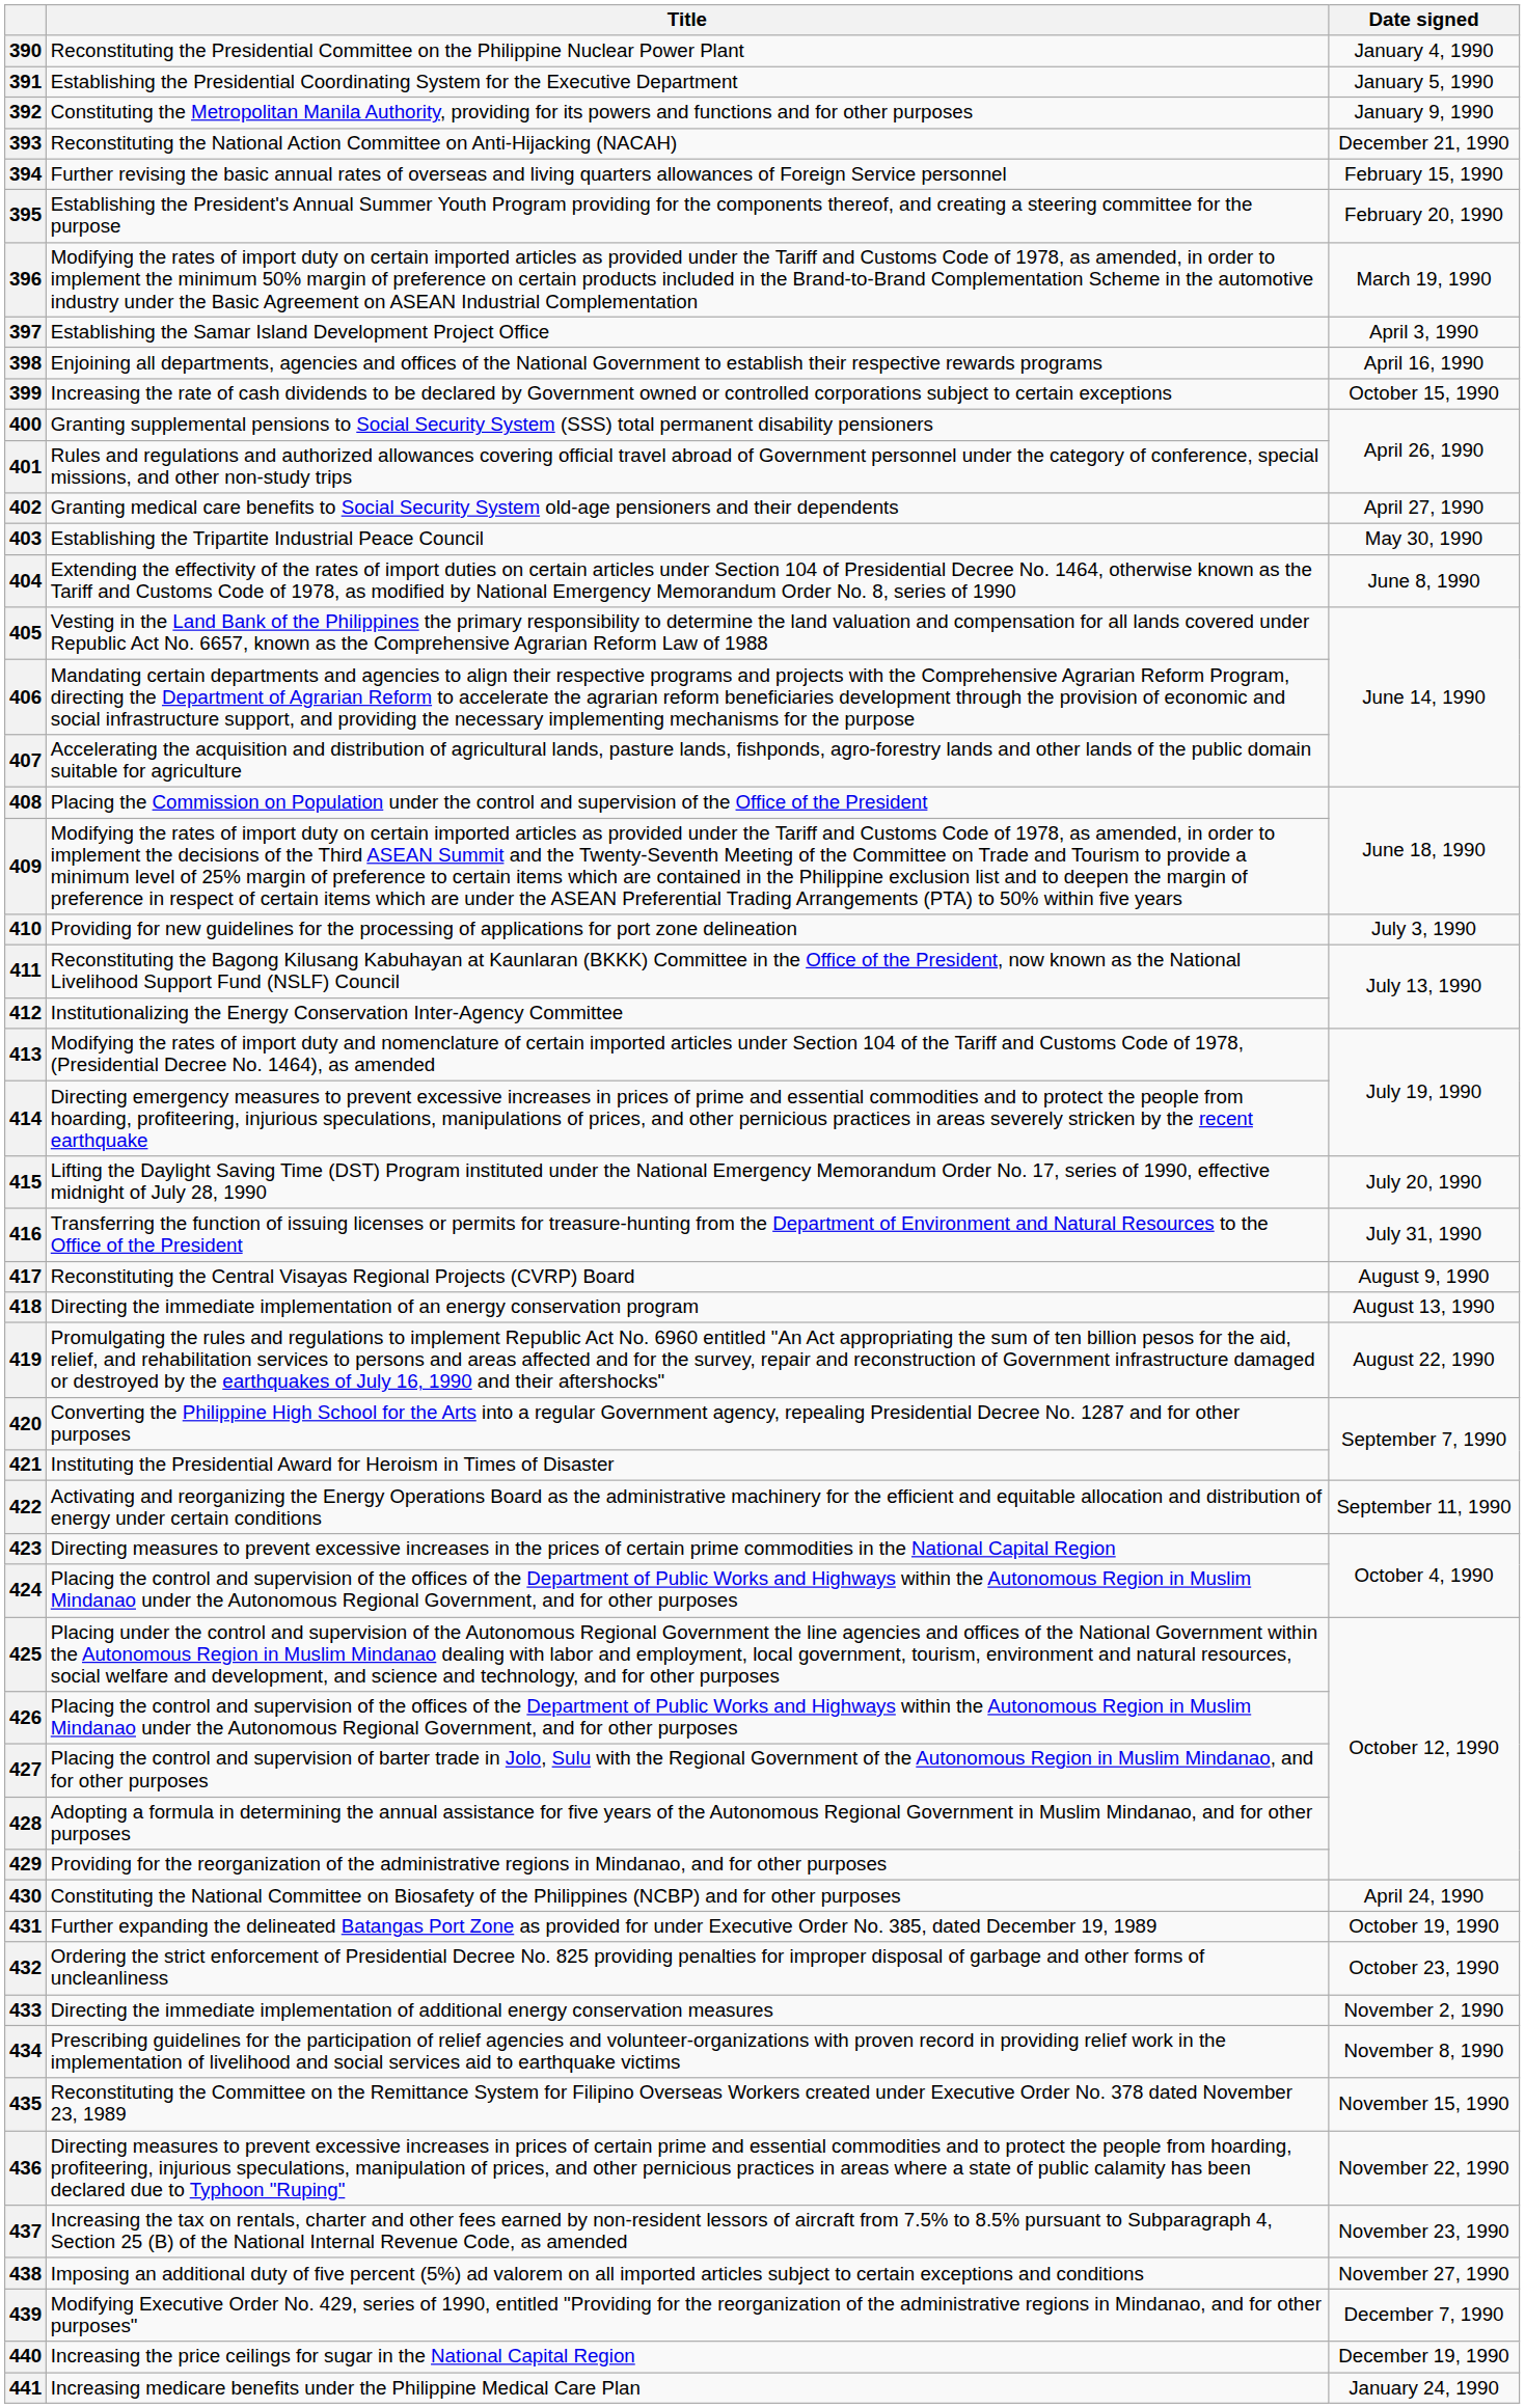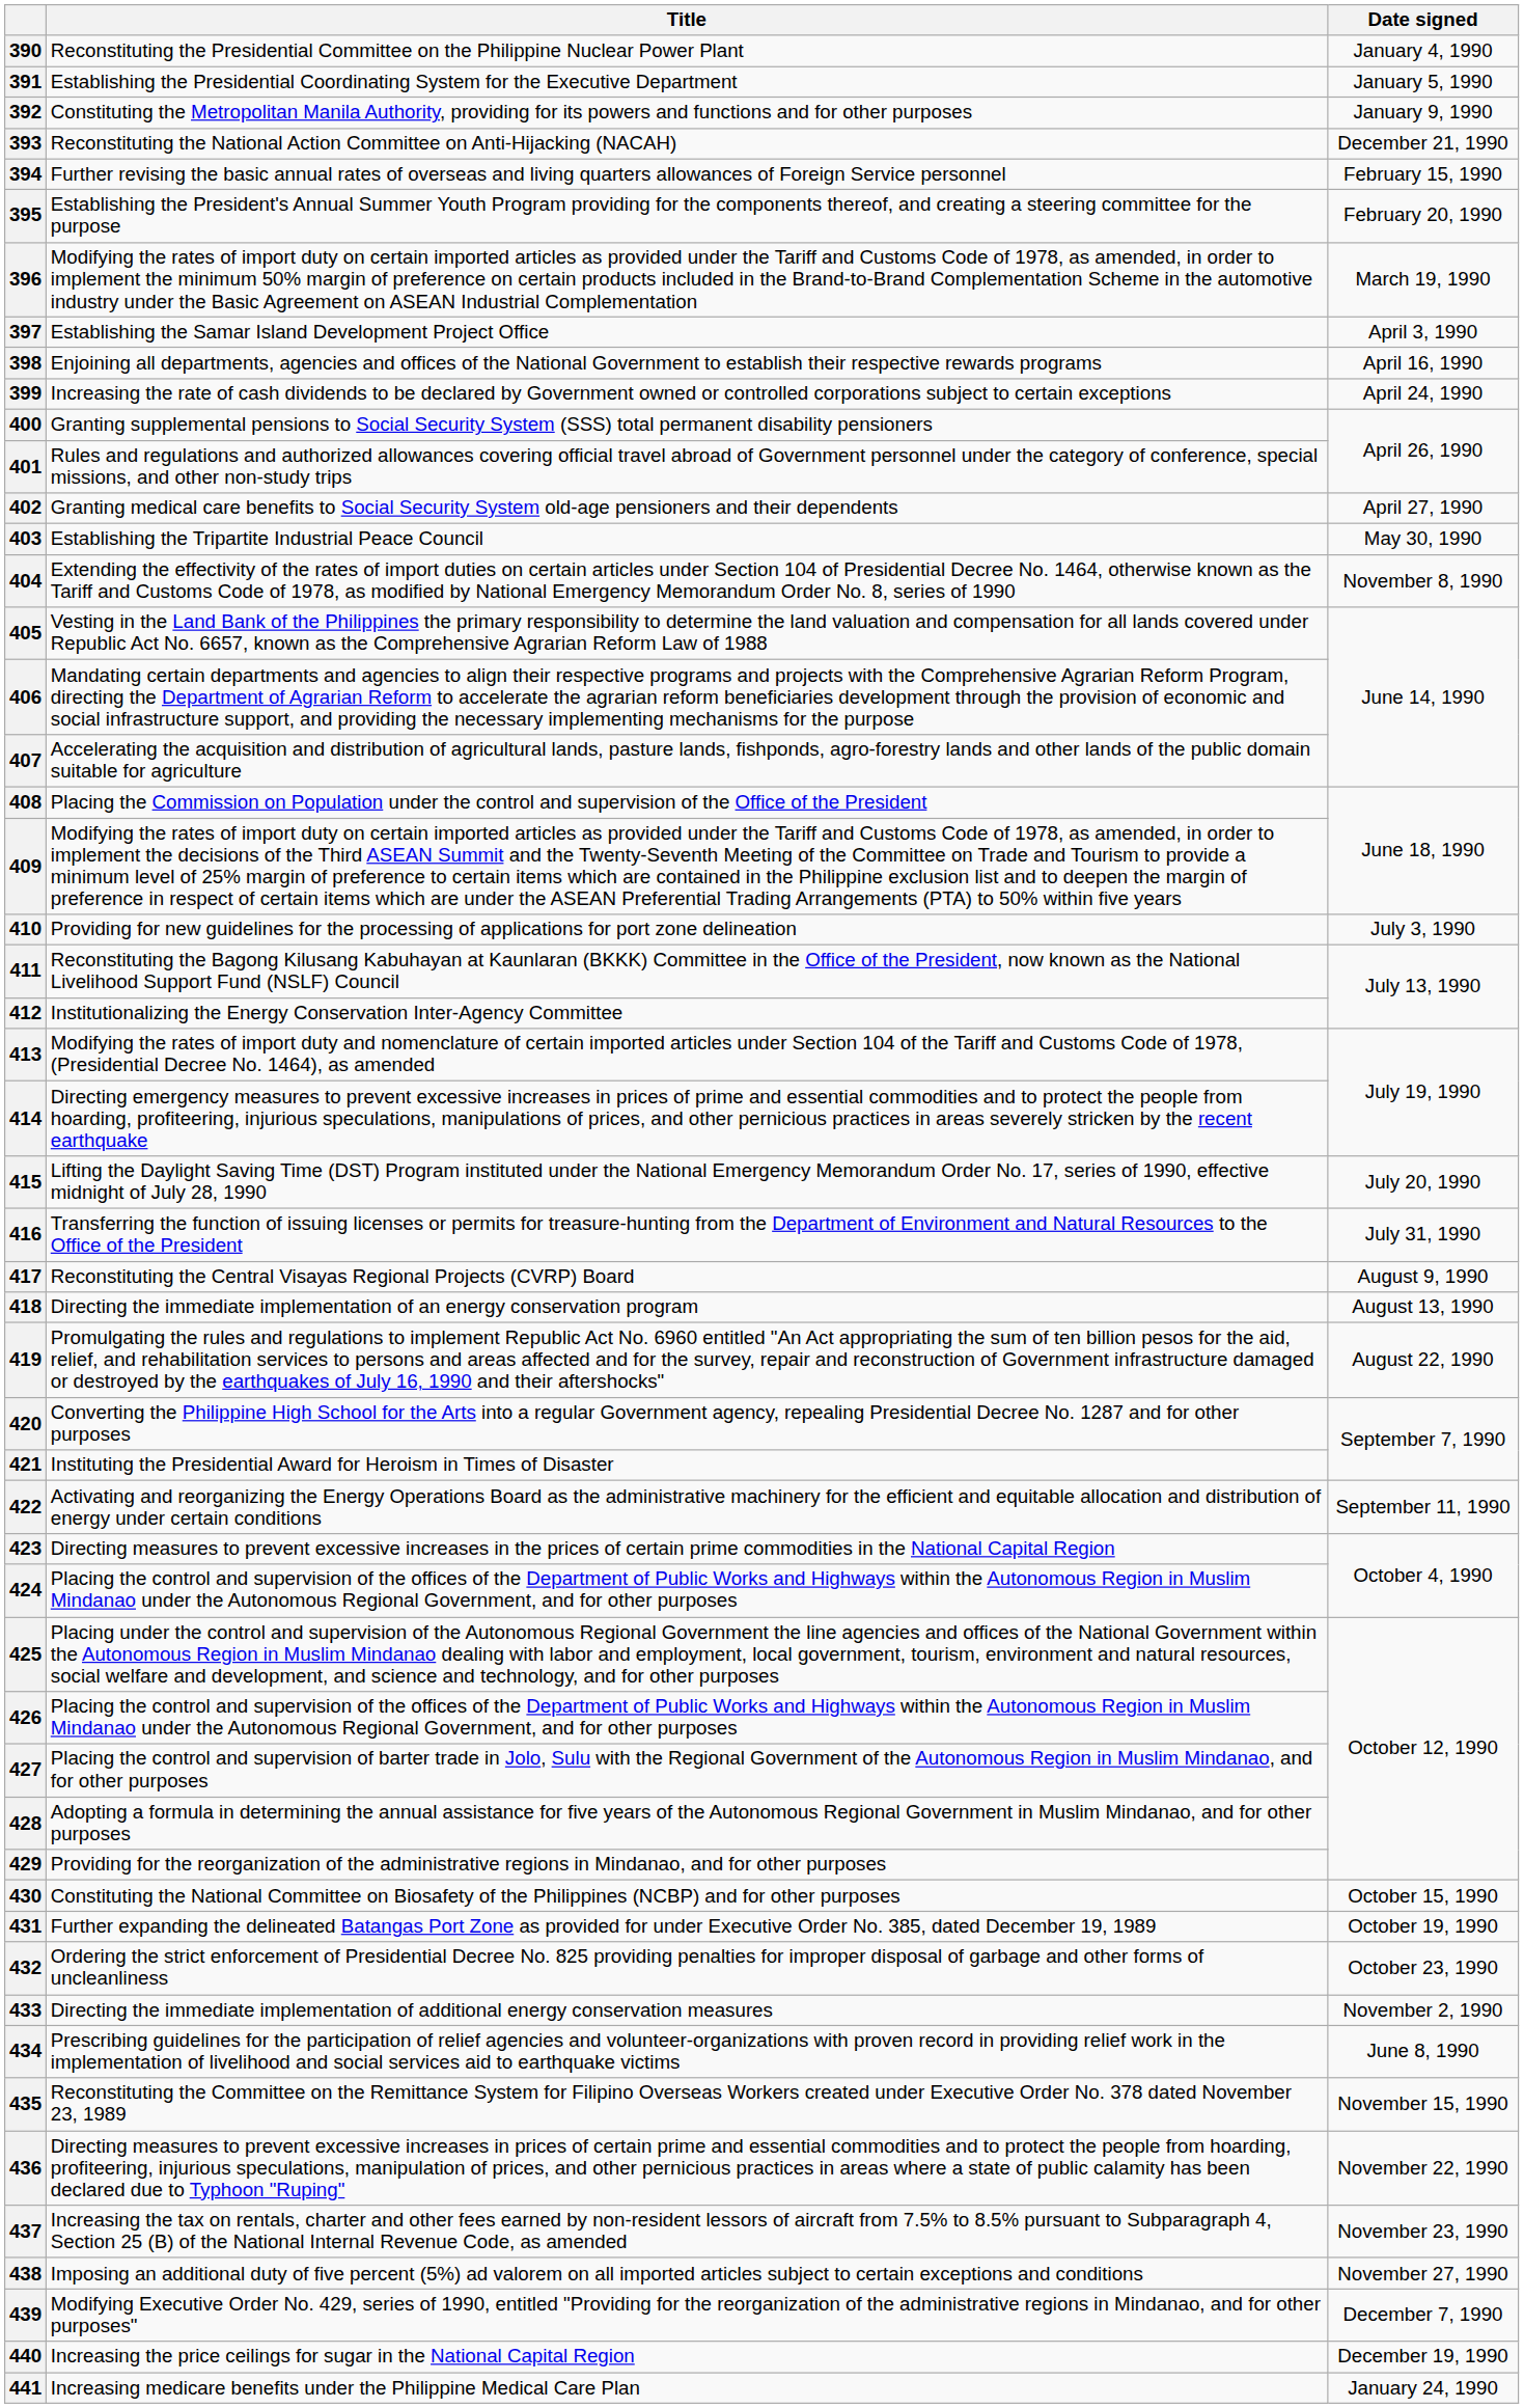 <table class="wikitable sortable" style="text-align:center;">
 <tr>
 <th scope="col"></th>
 <th scope="col">Title</th>
 <th scope="col" width="150px">Date signed</th>
 </tr>
 <tr>
 <th scope="row">390</th>
 <td style="text-align:left;">Reconstituting the Presidential Committee on the Philippine Nuclear Power Plant</td>
 <td>January 4, 1990</td>
 </tr>
 <tr>
 <th scope="row">391</th>
 <td style="text-align:left;">Establishing the Presidential Coordinating System for the Executive Department</td>
 <td>January 5, 1990</td>
 </tr>
 <tr>
 <th scope="row">392</th>
 <td style="text-align:left;">Constituting the <a href='#'>Metropolitan Manila Authority</a>, providing for its powers and functions and for other purposes</td>
 <td>January 9, 1990</td>
 </tr>
 <tr>
 <th scope="row">393</th>
 <td style="text-align:left;">Reconstituting the National Action Committee on Anti-Hijacking (NACAH)</td>
 <td>December 21, 1990</td>
 </tr>
 <tr>
 <th scope="row">394</th>
 <td style="text-align:left;">Further revising the basic annual rates of overseas and living quarters allowances of Foreign Service personnel</td>
 <td>February 15, 1990</td>
 </tr>
 <tr>
 <th scope="row">395</th>
 <td style="text-align:left;">Establishing the President's Annual Summer Youth Program providing for the components thereof, and creating a steering committee for the purpose</td>
 <td>February 20, 1990</td>
 </tr>
 <tr>
 <th scope="row">396</th>
 <td style="text-align:left;">Modifying the rates of import duty on certain imported articles as provided under the Tariff and Customs Code of 1978, as amended, in order to implement the minimum 50% margin of preference on certain products included in the Brand-to-Brand Complementation Scheme in the automotive industry under the Basic Agreement on ASEAN Industrial Complementation</td>
 <td>March 19, 1990</td>
 </tr>
 <tr>
 <th scope="row">397</th>
 <td style="text-align:left;">Establishing the Samar Island Development Project Office</td>
 <td>April 3, 1990</td>
 </tr>
 <tr>
 <th scope="row">398</th>
 <td style="text-align:left;">Enjoining all departments, agencies and offices of the National Government to establish their respective rewards programs</td>
 <td>April 16, 1990</td>
 </tr>
 <tr>
 <th scope="row">399</th>
 <td style="text-align:left;">Increasing the rate of cash dividends to be declared by Government owned or controlled corporations subject to certain exceptions</td>
-<td>October 15, 1990</td>
+<td>April 24, 1990</td>
 </tr>
 <tr>
 <th scope="row">400</th>
 <td style="text-align:left;">Granting supplemental pensions to <a href='#'>Social Security System</a> (SSS) total permanent disability pensioners</td>
 <td rowspan="2">April 26, 1990</td>
 </tr>
 <tr>
 <th scope="row">401</th>
 <td style="text-align:left;">Rules and regulations and authorized allowances covering official travel abroad of Government personnel under the category of conference, special missions, and other non-study trips</td>
 </tr>
 <tr>
 <th scope="row">402</th>
 <td style="text-align:left;">Granting medical care benefits to <a href='#'>Social Security System</a> old-age pensioners and their dependents</td>
 <td>April 27, 1990</td>
 </tr>
 <tr>
 <th scope="row">403</th>
 <td style="text-align:left;">Establishing the Tripartite Industrial Peace Council</td>
 <td>May 30, 1990</td>
 </tr>
 <tr>
 <th scope="row">404</th>
 <td style="text-align:left;">Extending the effectivity of the rates of import duties on certain articles under Section 104 of Presidential Decree No. 1464, otherwise known as the Tariff and Customs Code of 1978, as modified by National Emergency Memorandum Order No. 8, series of 1990</td>
-<td>June 8, 1990</td>
+<td>November 8, 1990</td>
 </tr>
 <tr>
 <th scope="row">405</th>
 <td style="text-align:left;">Vesting in the <a href='#'>Land Bank of the Philippines</a> the primary responsibility to determine the land valuation and compensation for all lands covered under Republic Act No. 6657, known as the Comprehensive Agrarian Reform Law of 1988</td>
 <td rowspan="3">June 14, 1990</td>
 </tr>
 <tr>
 <th scope="row">406</th>
 <td style="text-align:left;">Mandating certain departments and agencies to align their respective programs and projects with the Comprehensive Agrarian Reform Program, directing the <a href='#'>Department of Agrarian Reform</a> to accelerate the agrarian reform beneficiaries development through the provision of economic and social infrastructure support, and providing the necessary implementing mechanisms for the purpose</td>
 </tr>
 <tr>
 <th scope="row">407</th>
 <td style="text-align:left;">Accelerating the acquisition and distribution of agricultural lands, pasture lands, fishponds, agro-forestry lands and other lands of the public domain suitable for agriculture</td>
 </tr>
 <tr>
 <th scope="row">408</th>
 <td style="text-align:left;">Placing the <a href='#'>Commission on Population</a> under the control and supervision of the <a href='#'>Office of the President</a></td>
 <td rowspan="2">June 18, 1990</td>
 </tr>
 <tr>
 <th scope="row">409</th>
 <td style="text-align:left;">Modifying the rates of import duty on certain imported articles as provided under the Tariff and Customs Code of 1978, as amended, in order to implement the decisions of the Third <a href='#'>ASEAN Summit</a> and the Twenty-Seventh Meeting of the Committee on Trade and Tourism to provide a minimum level of 25% margin of preference to certain items which are contained in the Philippine exclusion list and to deepen the margin of preference in respect of certain items which are under the ASEAN Preferential Trading Arrangements (PTA) to 50% within five years</td>
 </tr>
 <tr>
 <th scope="row">410</th>
 <td style="text-align:left;">Providing for new guidelines for the processing of applications for port zone delineation</td>
 <td>July 3, 1990</td>
 </tr>
 <tr>
 <th scope="row">411</th>
 <td style="text-align:left;">Reconstituting the Bagong Kilusang Kabuhayan at Kaunlaran (BKKK) Committee in the <a href='#'>Office of the President</a>, now known as the National Livelihood Support Fund (NSLF) Council</td>
 <td rowspan="2">July 13, 1990</td>
 </tr>
 <tr>
 <th scope="row">412</th>
 <td style="text-align:left;">Institutionalizing the Energy Conservation Inter-Agency Committee</td>
 </tr>
 <tr>
 <th scope="row">413</th>
 <td style="text-align:left;">Modifying the rates of import duty and nomenclature of certain imported articles under Section 104 of the Tariff and Customs Code of 1978, (Presidential Decree No. 1464), as amended</td>
 <td rowspan="2">July 19, 1990</td>
 </tr>
 <tr>
 <th scope="row">414</th>
 <td style="text-align:left;">Directing emergency measures to prevent excessive increases in prices of prime and essential commodities and to protect the people from hoarding, profiteering, injurious speculations, manipulations of prices, and other pernicious practices in areas severely stricken by the <a href='#'>recent earthquake</a></td>
 </tr>
 <tr>
 <th scope="row">415</th>
 <td style="text-align:left;">Lifting the Daylight Saving Time (DST) Program instituted under the National Emergency Memorandum Order No. 17, series of 1990, effective midnight of July 28, 1990</td>
 <td>July 20, 1990</td>
 </tr>
 <tr>
 <th scope="row">416</th>
 <td style="text-align:left;">Transferring the function of issuing licenses or permits for treasure-hunting from the <a href='#'>Department of Environment and Natural Resources</a> to the <a href='#'>Office of the President</a></td>
 <td>July 31, 1990</td>
 </tr>
 <tr>
 <th scope="row">417</th>
 <td style="text-align:left;">Reconstituting the Central Visayas Regional Projects (CVRP) Board</td>
 <td>August 9, 1990</td>
 </tr>
 <tr>
 <th scope="row">418</th>
 <td style="text-align:left;">Directing the immediate implementation of an energy conservation program</td>
 <td>August 13, 1990</td>
 </tr>
 <tr>
 <th scope="row">419</th>
 <td style="text-align:left;">Promulgating the rules and regulations to implement Republic Act No. 6960 entitled "An Act appropriating the sum of ten billion pesos for the aid, relief, and rehabilitation services to persons and areas affected and for the survey, repair and reconstruction of Government infrastructure damaged or destroyed by the <a href='#'>earthquakes of July 16, 1990</a> and their aftershocks"</td>
 <td>August 22, 1990</td>
 </tr>
 <tr>
 <th scope="row">420</th>
 <td style="text-align:left;">Converting the <a href='#'>Philippine High School for the Arts</a> into a regular Government agency, repealing Presidential Decree No. 1287 and for other purposes</td>
 <td rowspan="2">September 7, 1990</td>
 </tr>
 <tr>
 <th scope="row">421</th>
 <td style="text-align:left;">Instituting the Presidential Award for Heroism in Times of Disaster</td>
 </tr>
 <tr>
 <th scope="row">422</th>
 <td style="text-align:left;">Activating and reorganizing the Energy Operations Board as the administrative machinery for the efficient and equitable allocation and distribution of energy under certain conditions</td>
 <td>September 11, 1990</td>
 </tr>
 <tr>
 <th scope="row">423</th>
 <td style="text-align:left;">Directing measures to prevent excessive increases in the prices of certain prime commodities in the <a href='#'>National Capital Region</a></td>
 <td rowspan="2">October 4, 1990</td>
 </tr>
 <tr>
 <th scope="row">424</th>
 <td style="text-align:left;">Placing the control and supervision of the offices of the <a href='#'>Department of Public Works and Highways</a> within the <a href='#'>Autonomous Region in Muslim Mindanao</a> under the Autonomous Regional Government, and for other purposes</td>
 </tr>
 <tr>
 <th scope="row">425</th>
 <td style="text-align:left;">Placing under the control and supervision of the Autonomous Regional Government the line agencies and offices of the National Government within the <a href='#'>Autonomous Region in Muslim Mindanao</a> dealing with labor and employment, local government, tourism, environment and natural resources, social welfare and development, and science and technology, and for other purposes</td>
 <td rowspan="5">October 12, 1990</td>
 </tr>
 <tr>
 <th scope="row">426</th>
 <td style="text-align:left;">Placing the control and supervision of the offices of the <a href='#'>Department of Public Works and Highways</a> within the <a href='#'>Autonomous Region in Muslim Mindanao</a> under the Autonomous Regional Government, and for other purposes</td>
 </tr>
 <tr>
 <th scope="row">427</th>
 <td style="text-align:left;">Placing the control and supervision of barter trade in <a href='#'>Jolo</a>, <a href='#'>Sulu</a> with the Regional Government of the <a href='#'>Autonomous Region in Muslim Mindanao</a>, and for other purposes</td>
 </tr>
 <tr>
 <th scope="row">428</th>
 <td style="text-align:left;">Adopting a formula in determining the annual assistance for five years of the Autonomous Regional Government in Muslim Mindanao, and for other purposes</td>
 </tr>
 <tr>
 <th scope="row">429</th>
 <td style="text-align:left;">Providing for the reorganization of the administrative regions in Mindanao, and for other purposes</td>
 </tr>
 <tr>
 <th scope="row">430</th>
 <td style="text-align:left;">Constituting the National Committee on Biosafety of the Philippines (NCBP) and for other purposes</td>
-<td>April 24, 1990</td>
+<td>October 15, 1990</td>
 </tr>
 <tr>
 <th scope="row">431</th>
 <td style="text-align:left;">Further expanding the delineated <a href='#'>Batangas Port Zone</a> as provided for under Executive Order No. 385, dated December 19, 1989</td>
 <td>October 19, 1990</td>
 </tr>
 <tr>
 <th scope="row">432</th>
 <td style="text-align:left;">Ordering the strict enforcement of Presidential Decree No. 825 providing penalties for improper disposal of garbage and other forms of uncleanliness</td>
 <td>October 23, 1990</td>
 </tr>
 <tr>
 <th scope="row">433</th>
 <td style="text-align:left;">Directing the immediate implementation of additional energy conservation measures</td>
 <td>November 2, 1990</td>
 </tr>
 <tr>
 <th scope="row">434</th>
 <td style="text-align:left;">Prescribing guidelines for the participation of relief agencies and volunteer-organizations with proven record in providing relief work in the implementation of livelihood and social services aid to earthquake victims</td>
-<td>November 8, 1990</td>
+<td>June 8, 1990</td>
 </tr>
 <tr>
 <th scope="row">435</th>
 <td style="text-align:left;">Reconstituting the Committee on the Remittance System for Filipino Overseas Workers created under Executive Order No. 378 dated November 23, 1989</td>
 <td>November 15, 1990</td>
 </tr>
 <tr>
 <th scope="row">436</th>
 <td style="text-align:left;">Directing measures to prevent excessive increases in prices of certain prime and essential commodities and to protect the people from hoarding, profiteering, injurious speculations, manipulation of prices, and other pernicious practices in areas where a state of public calamity has been declared due to <a href='#'>Typhoon "Ruping"</a></td>
 <td>November 22, 1990</td>
 </tr>
 <tr>
 <th scope="row">437</th>
 <td style="text-align:left;">Increasing the tax on rentals, charter and other fees earned by non-resident lessors of aircraft from 7.5% to 8.5% pursuant to Subparagraph 4, Section 25 (B) of the National Internal Revenue Code, as amended</td>
 <td>November 23, 1990</td>
 </tr>
 <tr>
 <th scope="row">438</th>
 <td style="text-align:left;">Imposing an additional duty of five percent (5%) ad valorem on all imported articles subject to certain exceptions and conditions</td>
 <td>November 27, 1990</td>
 </tr>
 <tr>
 <th scope="row">439</th>
 <td style="text-align:left;">Modifying Executive Order No. 429, series of 1990, entitled "Providing for the reorganization of the administrative regions in Mindanao, and for other purposes"</td>
 <td>December 7, 1990</td>
 </tr>
 <tr>
 <th>440</th>
 <td style="text-align:left;">Increasing the price ceilings for sugar in the <a href='#'>National Capital Region</a></td>
 <td>December 19, 1990</td>
 </tr>
 <tr>
 <th>441</th>
 <td style="text-align:left;">Increasing medicare benefits under the Philippine Medical Care Plan</td>
 <td>January 24, 1990</td>
 </tr>
 </table>
